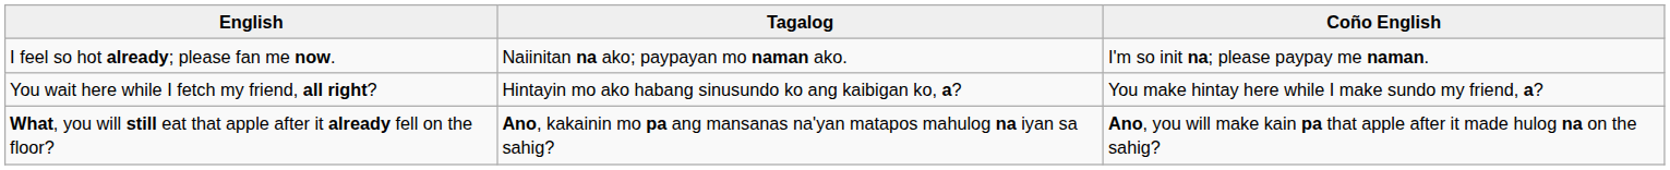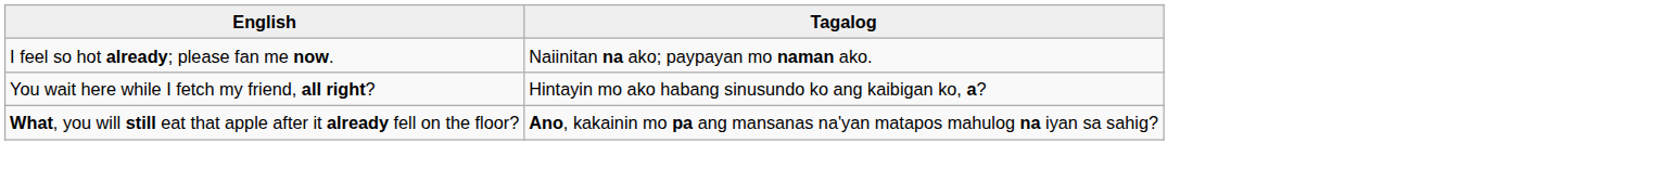 <table class="wikitable">
 <tr>
 <th style="background:#efefef;"><small>English</small></th>
 <th style="background:#efefef;"><small>Tagalog</small></th>
-<th style="background:#efefef;"><small>Coño English</small></th>
 </tr>
 <tr>
 <td><small>I feel so hot <strong>already</strong>; please fan me <strong>now</strong>.</small></td>
 <td><small>Naiinitan <strong>na</strong> ako; paypayan mo <strong>naman</strong> ako.</small></td>
-<td><small>I'm so init <strong>na</strong>; please paypay me <strong>naman</strong>.</small></td>
 </tr>
 <tr>
 <td><small>You wait here while I fetch my friend, <strong>all right</strong>?</small></td>
 <td><small>Hintayin mo ako habang sinusundo ko ang kaibigan ko, <strong>a</strong>?</small></td>
-<td><small>You make hintay here while I make sundo my friend, <strong>a</strong>?</small></td>
 </tr>
 <tr>
 <td><small><strong>What</strong>, you will <strong>still</strong> eat that apple after it <strong>already</strong> fell on the floor?</small></td>
 <td><small><strong>Ano</strong>, kakainin mo <strong>pa</strong> ang mansanas na'yan matapos mahulog <strong>na</strong> iyan sa sahig?</small></td>
-<td><small><strong>Ano</strong>, you will make kain <strong>pa</strong> that apple after it made hulog <strong>na</strong> on the sahig?</small></td>
 </tr>
 </table>
